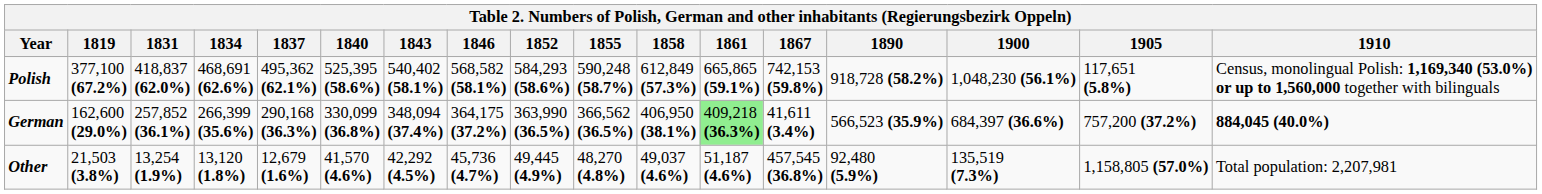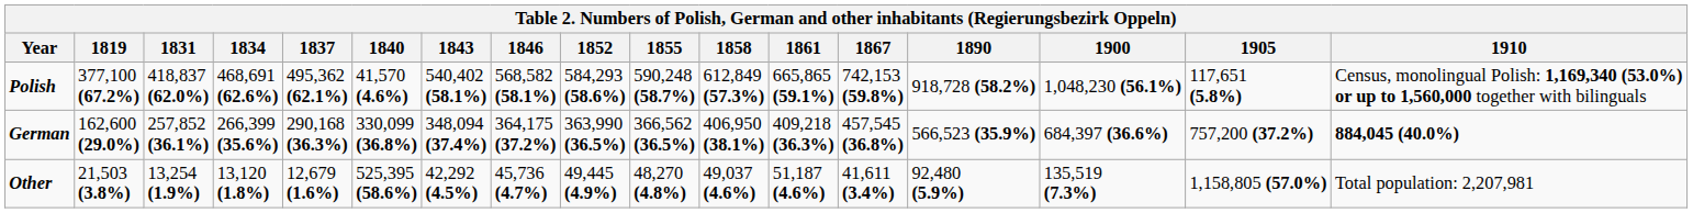 <table class="wikitable collapsible collapsed">
 <tr>
 <th ! colspan="18">Table 2. Numbers of Polish, German and other inhabitants (Regierungsbezirk Oppeln)</th>
 </tr>
 <tr>
 <th>Year</th>
 <th>1819</th>
 <th>1831</th>
 <th>1834</th>
 <th>1837</th>
 <th>1840</th>
 <th>1843</th>
 <th>1846</th>
 <th>1852</th>
 <th>1855</th>
 <th>1858</th>
 <th>1861</th>
 <th>1867</th>
 <th>1890</th>
 <th>1900</th>
 <th>1905</th>
 <th>1910</th>
 </tr>
 <tr>
 <td><strong><em>Polish</em></strong></td>
 <td>377,100<br><strong>(67.2%)</strong></td>
 <td>418,837<br><strong>(62.0%)</strong></td>
 <td>468,691<br><strong>(62.6%)</strong></td>
 <td>495,362<br><strong>(62.1%)</strong></td>
-<td>525,395<br><strong>(58.6%)</strong></td>
+<td>41,570<br><strong>(4.6%)</strong></td>
 <td>540,402<br><strong>(58.1%)</strong></td>
 <td>568,582<br><strong>(58.1%)</strong></td>
 <td>584,293<br><strong>(58.6%)</strong></td>
 <td>590,248<br><strong>(58.7%)</strong></td>
 <td>612,849<br><strong>(57.3%)</strong></td>
 <td>665,865<br><strong>(59.1%)</strong></td>
 <td>742,153<br><strong>(59.8%)</strong></td>
 <td>918,728 <strong>(58.2%)</strong></td>
 <td>1,048,230 <strong>(56.1%)</strong></td>
 <td>117,651<br><strong>(5.8%)</strong></td>
 <td>Census, monolingual Polish: <strong>1,169,340</strong> <strong>(53.0%)</strong><br><strong>or up to</strong> <strong>1,560,000</strong> together with bilinguals</td>
 </tr>
 <tr>
 <td><strong><em>German</em></strong></td>
 <td>162,600<br><strong>(29.0%)</strong></td>
 <td>257,852<br><strong>(36.1%)</strong></td>
 <td>266,399<br><strong>(35.6%)</strong></td>
 <td>290,168<br><strong>(36.3%)</strong></td>
 <td>330,099<br><strong>(36.8%)</strong></td>
 <td>348,094<br><strong>(37.4%)</strong></td>
 <td>364,175<br><strong>(37.2%)</strong></td>
 <td>363,990<br><strong>(36.5%)</strong></td>
 <td>366,562<br><strong>(36.5%)</strong></td>
 <td>406,950<br><strong>(38.1%)</strong></td>
-<td style="background: lightgreen;">409,218<br><strong>(36.3%)</strong></td>
-<td>41,611<br><strong>(3.4%)</strong></td>
+<td>409,218<br><strong>(36.3%)</strong></td>
+<td>457,545<br><strong>(36.8%)</strong></td>
 <td>566,523 <strong>(35.9%)</strong></td>
 <td>684,397 <strong>(36.6%)</strong></td>
 <td>757,200 <strong>(37.2%)</strong></td>
 <td><strong>884,045</strong> <strong>(40.0%)</strong></td>
 </tr>
 <tr>
 <td><strong><em>Other</em></strong></td>
 <td>21,503<br><strong>(3.8%)</strong></td>
 <td>13,254<br><strong>(1.9%)</strong></td>
 <td>13,120<br><strong>(1.8%)</strong></td>
 <td>12,679<br><strong>(1.6%)</strong></td>
-<td>41,570<br><strong>(4.6%)</strong></td>
+<td>525,395<br><strong>(58.6%)</strong></td>
 <td>42,292<br><strong>(4.5%)</strong></td>
 <td>45,736<br><strong>(4.7%)</strong></td>
 <td>49,445<br><strong>(4.9%)</strong></td>
 <td>48,270<br><strong>(4.8%)</strong></td>
 <td>49,037<br><strong>(4.6%)</strong></td>
 <td>51,187<br><strong>(4.6%)</strong></td>
-<td>457,545<br><strong>(36.8%)</strong></td>
+<td>41,611<br><strong>(3.4%)</strong></td>
 <td>92,480<br><strong>(5.9%)</strong></td>
 <td>135,519<br><strong>(7.3%)</strong></td>
 <td>1,158,805 <strong>(57.0%)</strong></td>
 <td>Total population: 2,207,981</td>
 </tr>
 </table>
